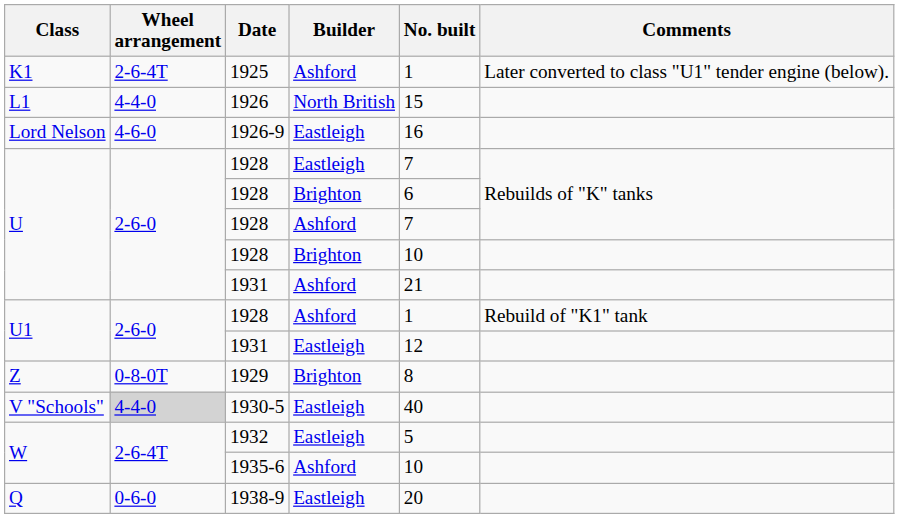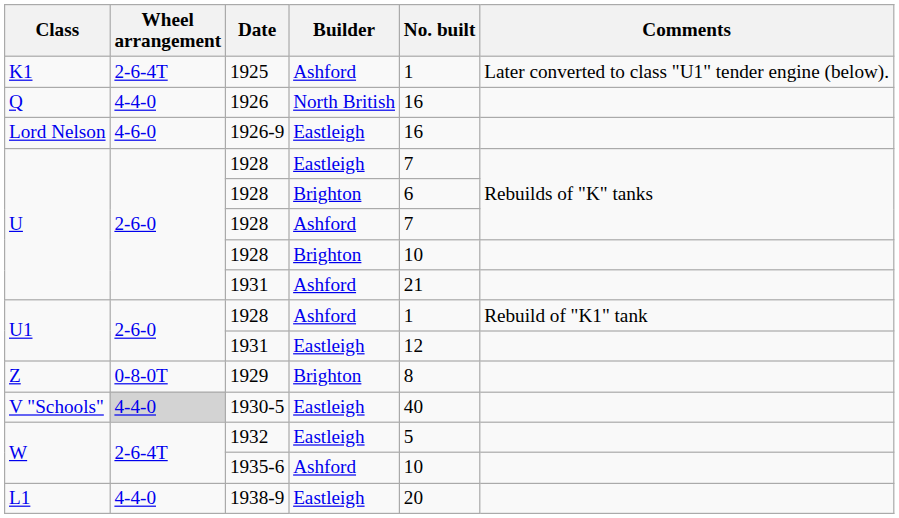 <table class="wikitable">
 <tr>
 <th>Class</th>
 <th>Wheel<br>arrangement</th>
 <th>Date</th>
 <th>Builder</th>
 <th>No. built</th>
 <th>Comments</th>
 </tr>
 <tr>
 <td><a href='#'>K1</a></td>
 <td><a href='#'>2-6-4T</a></td>
 <td>1925</td>
 <td><a href='#'>Ashford</a></td>
 <td>1</td>
 <td>Later converted to class "U1" tender engine (below).</td>
 </tr>
 <tr>
-<td><a href='#'>L1</a></td>
+<td><a href='#'>Q</a></td>
 <td><a href='#'>4-4-0</a></td>
 <td>1926</td>
 <td><a href='#'>North British</a></td>
-<td>15</td>
+<td>16</td>
 <td></td>
 </tr>
 <tr>
 <td><a href='#'>Lord Nelson</a></td>
 <td><a href='#'>4-6-0</a></td>
 <td>1926-9</td>
 <td><a href='#'>Eastleigh</a></td>
 <td>16</td>
 <td></td>
 </tr>
 <tr>
 <td rowspan=5><a href='#'>U</a></td>
 <td rowspan=5><a href='#'>2-6-0</a></td>
 <td>1928</td>
 <td><a href='#'>Eastleigh</a></td>
 <td>7</td>
 <td rowspan=3>Rebuilds of "K" tanks</td>
 </tr>
 <tr>
 <td>1928</td>
 <td><a href='#'>Brighton</a></td>
 <td>6</td>
 </tr>
 <tr>
 <td>1928</td>
 <td><a href='#'>Ashford</a></td>
 <td>7</td>
 </tr>
 <tr>
 <td>1928</td>
 <td><a href='#'>Brighton</a></td>
 <td>10</td>
 <td></td>
 </tr>
 <tr>
 <td>1931</td>
 <td><a href='#'>Ashford</a></td>
 <td>21</td>
 <td></td>
 </tr>
 <tr>
 <td rowspan=2><a href='#'>U1</a></td>
 <td rowspan=2><a href='#'>2-6-0</a></td>
 <td>1928</td>
 <td><a href='#'>Ashford</a></td>
 <td>1</td>
 <td>Rebuild of "K1" tank</td>
 </tr>
 <tr>
 <td>1931</td>
 <td><a href='#'>Eastleigh</a></td>
 <td>12</td>
 <td></td>
 </tr>
 <tr>
 <td><a href='#'>Z</a></td>
 <td><a href='#'>0-8-0T</a></td>
 <td>1929</td>
 <td><a href='#'>Brighton</a></td>
 <td>8</td>
 <td></td>
 </tr>
 <tr>
 <td><a href='#'>V "Schools"</a></td>
 <td style="background: lightgrey;"><a href='#'>4-4-0</a></td>
 <td>1930-5</td>
 <td><a href='#'>Eastleigh</a></td>
 <td>40</td>
 <td></td>
 </tr>
 <tr>
 <td rowspan=2><a href='#'>W</a></td>
 <td rowspan=2><a href='#'>2-6-4T</a></td>
 <td>1932</td>
 <td><a href='#'>Eastleigh</a></td>
 <td>5</td>
 <td></td>
 </tr>
 <tr>
 <td>1935-6</td>
 <td><a href='#'>Ashford</a></td>
 <td>10</td>
 <td></td>
 </tr>
 <tr>
-<td><a href='#'>Q</a></td>
-<td><a href='#'>0-6-0</a></td>
+<td><a href='#'>L1</a></td>
+<td><a href='#'>4-4-0</a></td>
 <td>1938-9</td>
 <td><a href='#'>Eastleigh</a></td>
 <td>20</td>
 <td></td>
 </tr>
 </table>
